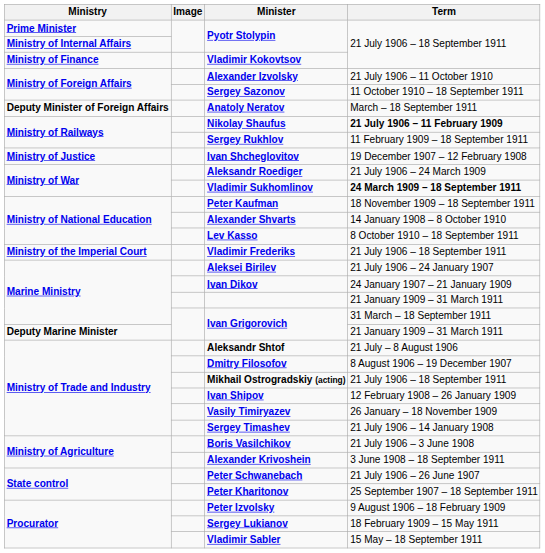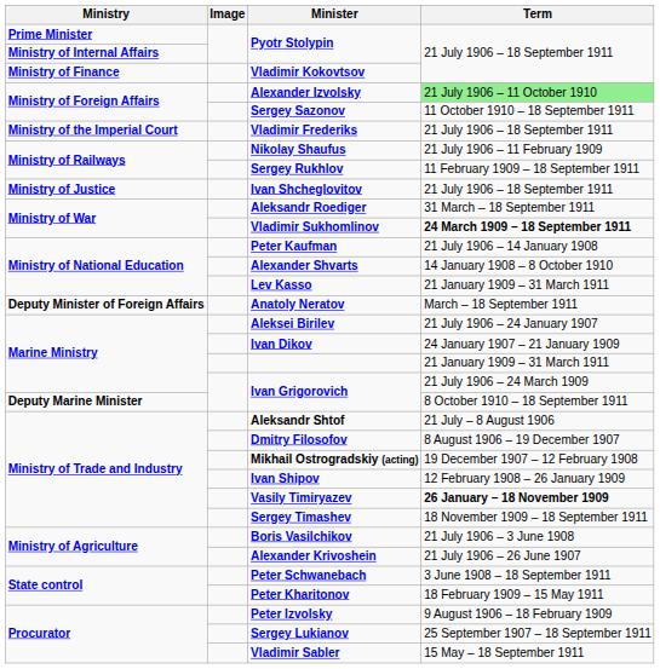 <table class="wikitable">
 <tr>
 <th>Ministry</th>
 <th>Image</th>
 <th>Minister</th>
 <th>Term</th>
 </tr>
 <tr>
 <td><strong><a href='#'>Prime Minister</a></strong></td>
 <td rowspan="2"></td>
 <td rowspan="2"><strong><a href='#'>Pyotr Stolypin</a></strong></td>
 <td rowspan="3">21 July 1906 – 18 September 1911</td>
 </tr>
 <tr>
 <td><strong><a href='#'>Ministry of Internal Affairs</a></strong></td>
 </tr>
 <tr>
 <td><strong><a href='#'>Ministry of Finance</a></strong></td>
 <td></td>
 <td><strong><a href='#'>Vladimir Kokovtsov</a></strong></td>
 </tr>
 <tr>
 <td rowspan=2><strong><a href='#'>Ministry of Foreign Affairs</a></strong></td>
 <td></td>
 <td><strong><a href='#'>Alexander Izvolsky</a></strong></td>
-<td>21 July 1906 – 11 October 1910</td>
+<td style="background: lightgreen;">21 July 1906 – 11 October 1910</td>
 </tr>
 <tr>
 <td></td>
 <td><strong><a href='#'>Sergey Sazonov</a></strong></td>
 <td>11 October 1910 – 18 September 1911</td>
 </tr>
 <tr>
-<td><strong>Deputy Minister of Foreign Affairs</strong></td>
+<td><strong><a href='#'>Ministry of the Imperial Court</a></strong></td>
 <td></td>
-<td><strong><a href='#'>Anatoly Neratov</a></strong></td>
-<td>March – 18 September 1911</td>
+<td><strong><a href='#'>Vladimir Frederiks</a></strong></td>
+<td>21 July 1906 – 18 September 1911</td>
 </tr>
 <tr>
 <td rowspan=2><strong><a href='#'>Ministry of Railways</a></strong></td>
 <td></td>
 <td><strong><a href='#'>Nikolay Shaufus</a></strong></td>
-<td><strong>21 July 1906 – 11 February 1909</strong></td>
+<td>21 July 1906 – 11 February 1909</td>
 </tr>
 <tr>
 <td></td>
 <td><strong><a href='#'>Sergey Rukhlov</a></strong></td>
 <td>11 February 1909 – 18 September 1911</td>
 </tr>
 <tr>
 <td><strong><a href='#'>Ministry of Justice</a></strong></td>
 <td></td>
 <td><strong><a href='#'>Ivan Shcheglovitov</a></strong></td>
-<td>19 December 1907 – 12 February 1908</td>
+<td>21 July 1906 – 18 September 1911</td>
 </tr>
 <tr>
 <td rowspan=2><strong><a href='#'>Ministry of War</a></strong></td>
 <td></td>
 <td><strong><a href='#'>Aleksandr Roediger</a></strong></td>
-<td>21 July 1906 – 24 March 1909</td>
+<td>31 March – 18 September 1911</td>
 </tr>
 <tr>
 <td></td>
 <td><strong><a href='#'>Vladimir Sukhomlinov</a></strong></td>
 <td><strong>24 March 1909 – 18 September 1911</strong></td>
 </tr>
 <tr>
 <td rowspan=3><strong><a href='#'>Ministry of National Education</a></strong></td>
 <td></td>
 <td><a href='#'><strong>Peter Kaufman</strong></a></td>
-<td>18 November 1909 – 18 September 1911</td>
+<td>21 July 1906 – 14 January 1908</td>
 </tr>
 <tr>
 <td></td>
 <td><strong><a href='#'>Alexander Shvarts</a></strong></td>
 <td>14 January 1908 – 8 October 1910</td>
 </tr>
 <tr>
 <td></td>
 <td><strong><a href='#'>Lev Kasso</a></strong></td>
-<td>8 October 1910 – 18 September 1911</td>
+<td>21 January 1909 – 31 March 1911</td>
 </tr>
 <tr>
-<td><strong><a href='#'>Ministry of the Imperial Court</a></strong></td>
+<td><strong>Deputy Minister of Foreign Affairs</strong></td>
 <td></td>
-<td><strong><a href='#'>Vladimir Frederiks</a></strong></td>
-<td>21 July 1906 – 18 September 1911</td>
+<td><strong><a href='#'>Anatoly Neratov</a></strong></td>
+<td>March – 18 September 1911</td>
 </tr>
 <tr>
 <td rowspan=4><strong><a href='#'>Marine Ministry</a></strong></td>
 <td></td>
 <td><strong><a href='#'>Aleksei Birilev</a></strong></td>
 <td>21 July 1906 – 24 January 1907</td>
 </tr>
 <tr>
 <td></td>
 <td><strong><a href='#'>Ivan Dikov</a></strong></td>
 <td>24 January 1907 – 21 January 1909</td>
 </tr>
 <tr>
 <td></td>
 <td><strong></strong></td>
 <td>21 January 1909 – 31 March 1911</td>
 </tr>
 <tr>
 <td rowspan="2"></td>
 <td rowspan="2"><strong><a href='#'>Ivan Grigorovich</a></strong></td>
-<td>31 March – 18 September 1911</td>
+<td>21 July 1906 – 24 March 1909</td>
 </tr>
 <tr>
 <td><strong>Deputy Marine Minister</strong></td>
-<td>21 January 1909 – 31 March 1911</td>
+<td>8 October 1910 – 18 September 1911</td>
 </tr>
 <tr>
 <td rowspan="6"><strong><a href='#'>Ministry of Trade and Industry</a></strong></td>
 <td></td>
 <td><strong>Aleksandr Shtof</strong></td>
 <td>21 July – 8 August 1906</td>
 </tr>
 <tr>
 <td></td>
 <td><strong><a href='#'>Dmitry Filosofov</a></strong></td>
 <td>8 August 1906 – 19 December 1907</td>
 </tr>
 <tr>
 <td></td>
 <td><strong>Mikhail Ostrogradskiy <small> (acting) </small></strong></td>
-<td>21 July 1906 – 18 September 1911</td>
+<td>19 December 1907 – 12 February 1908</td>
 </tr>
 <tr>
 <td></td>
 <td><strong><a href='#'>Ivan Shipov</a></strong></td>
 <td>12 February 1908 – 26 January 1909</td>
 </tr>
 <tr>
 <td></td>
 <td><a href='#'><strong>Vasily Timiryazev</strong></a></td>
-<td>26 January – 18 November 1909</td>
+<td><strong>26 January – 18 November 1909</strong></td>
 </tr>
 <tr>
 <td></td>
 <td><strong><a href='#'>Sergey Timashev</a></strong></td>
-<td>21 July 1906 – 14 January 1908</td>
+<td>18 November 1909 – 18 September 1911</td>
 </tr>
 <tr>
 <td rowspan="2"><strong><a href='#'>Ministry of Agriculture</a></strong></td>
 <td></td>
 <td><strong><a href='#'>Boris Vasilchikov</a></strong></td>
 <td>21 July 1906 – 3 June 1908</td>
 </tr>
 <tr>
 <td></td>
 <td><strong><a href='#'>Alexander Krivoshein</a></strong></td>
-<td>3 June 1908 – 18 September 1911</td>
+<td>21 July 1906 – 26 June 1907</td>
 </tr>
 <tr>
 <td rowspan=2><strong><a href='#'>State control</a></strong></td>
 <td></td>
 <td><strong><a href='#'>Peter Schwanebach</a></strong></td>
-<td>21 July 1906 – 26 June 1907</td>
+<td>3 June 1908 – 18 September 1911</td>
 </tr>
 <tr>
 <td></td>
 <td><strong><a href='#'>Peter Kharitonov</a></strong></td>
-<td>25 September 1907 – 18 September 1911</td>
+<td>18 February 1909 – 15 May 1911</td>
 </tr>
 <tr>
 <td rowspan="3"><strong><a href='#'>Procurator</a></strong></td>
 <td></td>
 <td><strong><a href='#'>Peter Izvolsky</a></strong></td>
 <td>9 August 1906 – 18 February 1909</td>
 </tr>
 <tr>
 <td></td>
 <td><strong><a href='#'>Sergey Lukianov</a></strong></td>
-<td>18 February 1909 – 15 May 1911</td>
+<td>25 September 1907 – 18 September 1911</td>
 </tr>
 <tr>
 <td></td>
 <td><strong><a href='#'>Vladimir Sabler</a></strong></td>
 <td>15 May – 18 September 1911</td>
 </tr>
 </table>
